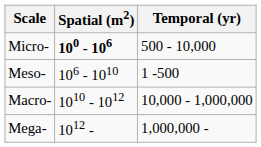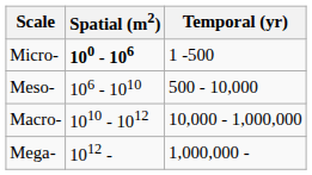 <table class="wikitable" style="float: right;">
 <tr>
 <th>Scale</th>
 <th>Spatial (m<sup>2</sup>)</th>
 <th>Temporal (yr)</th>
 </tr>
 <tr>
 <td>Micro-</td>
 <td><strong>10<sup>0</sup> - 10<sup>6</sup></strong></td>
-<td>500 - 10,000</td>
+<td>1 -500</td>
 </tr>
 <tr>
 <td>Meso-</td>
 <td>10<sup>6</sup> - 10<sup>10</sup></td>
-<td>1 -500</td>
+<td>500 - 10,000</td>
 </tr>
 <tr>
 <td>Macro-</td>
 <td>10<sup>10</sup> - 10<sup>12</sup></td>
 <td>10,000 - 1,000,000</td>
 </tr>
 <tr>
 <td>Mega-</td>
 <td>10<sup>12</sup> -</td>
 <td>1,000,000 -</td>
 </tr>
 </table>
